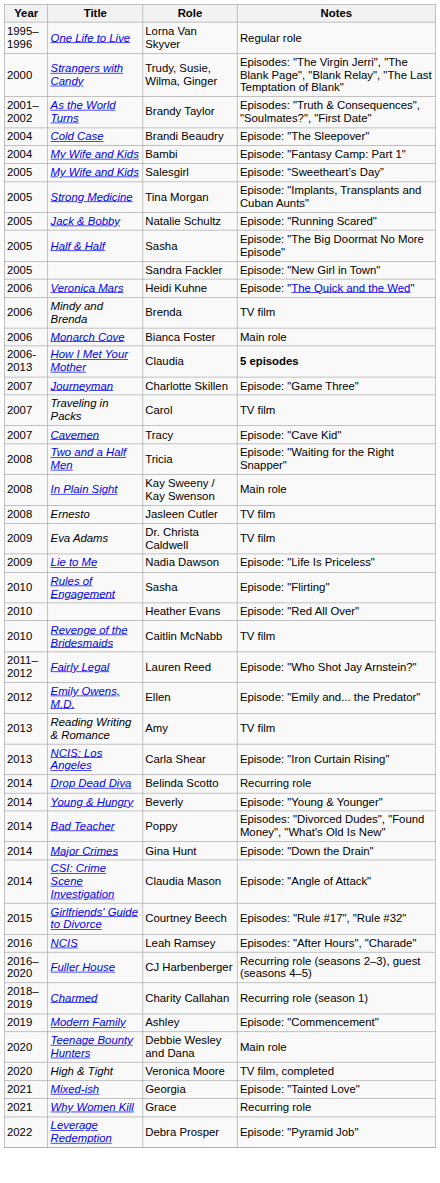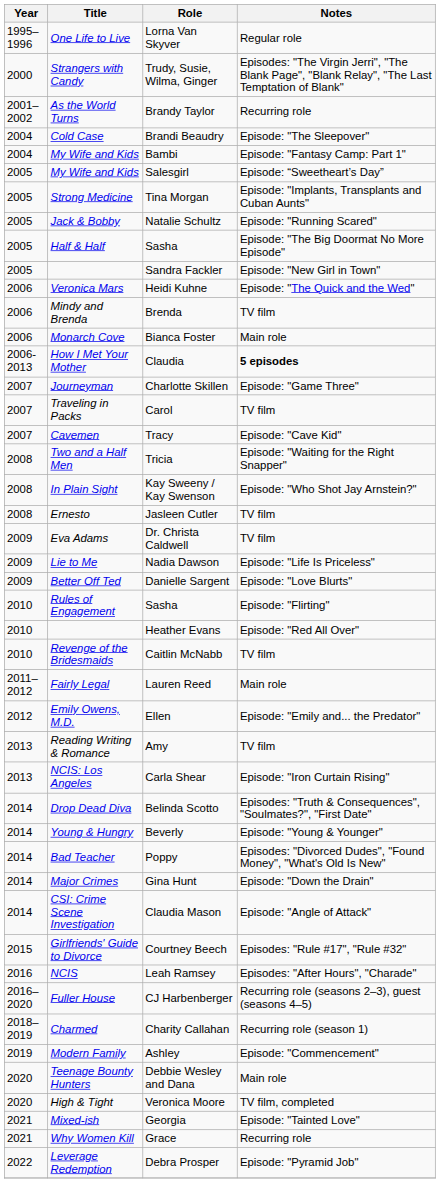 <table class="wikitable sortable">
 <tr>
 <th>Year</th>
 <th>Title</th>
 <th>Role</th>
 <th class="unsortable">Notes</th>
 </tr>
 <tr>
 <td>1995–1996</td>
 <td><em><a href='#'>One Life to Live</a></em></td>
 <td>Lorna Van Skyver</td>
 <td>Regular role</td>
 </tr>
 <tr>
 <td>2000</td>
 <td><em><a href='#'>Strangers with Candy</a></em></td>
 <td>Trudy, Susie, Wilma, Ginger</td>
 <td>Episodes: "The Virgin Jerri", "The Blank Page", "Blank Relay", "The Last Temptation of Blank"</td>
 </tr>
 <tr>
 <td>2001–2002</td>
 <td><em><a href='#'>As the World Turns</a></em></td>
 <td>Brandy Taylor</td>
-<td>Episodes: "Truth & Consequences", "Soulmates?", "First Date"</td>
+<td>Recurring role</td>
 </tr>
 <tr>
 <td>2004</td>
 <td><em><a href='#'>Cold Case</a></em></td>
 <td>Brandi Beaudry</td>
 <td>Episode: "The Sleepover"</td>
 </tr>
 <tr>
 <td>2004</td>
 <td><em><a href='#'>My Wife and Kids</a></em></td>
 <td>Bambi</td>
 <td>Episode: "Fantasy Camp: Part 1"</td>
 </tr>
 <tr>
 <td>2005</td>
 <td><em><a href='#'>My Wife and Kids</a></em></td>
 <td>Salesgirl</td>
 <td>Episode: “Sweetheart’s Day”</td>
 </tr>
 <tr>
 <td>2005</td>
 <td><em><a href='#'>Strong Medicine</a></em></td>
 <td>Tina Morgan</td>
 <td>Episode: "Implants, Transplants and Cuban Aunts"</td>
 </tr>
 <tr>
 <td>2005</td>
 <td><em><a href='#'>Jack & Bobby</a></em></td>
 <td>Natalie Schultz</td>
 <td>Episode: "Running Scared"</td>
 </tr>
 <tr>
 <td>2005</td>
 <td><em><a href='#'>Half & Half</a></em></td>
 <td>Sasha</td>
 <td>Episode: "The Big Doormat No More Episode"</td>
 </tr>
 <tr>
 <td>2005</td>
 <td><em></em></td>
 <td>Sandra Fackler</td>
 <td>Episode: "New Girl in Town"</td>
 </tr>
 <tr>
 <td>2006</td>
 <td><em><a href='#'>Veronica Mars</a></em></td>
 <td>Heidi Kuhne</td>
 <td>Episode: "<a href='#'>The Quick and the Wed</a>"</td>
 </tr>
 <tr>
 <td>2006</td>
 <td><em>Mindy and Brenda</em></td>
 <td>Brenda</td>
 <td>TV film</td>
 </tr>
 <tr>
 <td>2006</td>
 <td><em><a href='#'>Monarch Cove</a></em></td>
 <td>Bianca Foster</td>
 <td>Main role</td>
 </tr>
 <tr>
 <td>2006-2013</td>
 <td><em><a href='#'>How I Met Your Mother</a></em></td>
 <td>Claudia</td>
 <td><strong>5 episodes</strong></td>
 </tr>
 <tr>
 <td>2007</td>
 <td><em><a href='#'>Journeyman</a></em></td>
 <td>Charlotte Skillen</td>
 <td>Episode: "Game Three"</td>
 </tr>
 <tr>
 <td>2007</td>
 <td><em>Traveling in Packs</em></td>
 <td>Carol</td>
 <td>TV film</td>
 </tr>
 <tr>
 <td>2007</td>
 <td><em><a href='#'>Cavemen</a></em></td>
 <td>Tracy</td>
 <td>Episode: "Cave Kid"</td>
 </tr>
 <tr>
 <td>2008</td>
 <td><em><a href='#'>Two and a Half Men</a></em></td>
 <td>Tricia</td>
 <td>Episode: "Waiting for the Right Snapper"</td>
 </tr>
 <tr>
 <td>2008</td>
 <td><em><a href='#'>In Plain Sight</a></em></td>
 <td>Kay Sweeny / Kay Swenson</td>
-<td>Main role</td>
+<td>Episode: "Who Shot Jay Arnstein?"</td>
 </tr>
 <tr>
 <td>2008</td>
 <td><em>Ernesto</em></td>
 <td>Jasleen Cutler</td>
 <td>TV film</td>
 </tr>
 <tr>
 <td>2009</td>
 <td><em>Eva Adams</em></td>
 <td>Dr. Christa Caldwell</td>
 <td>TV film</td>
 </tr>
 <tr>
 <td>2009</td>
 <td><em><a href='#'>Lie to Me</a></em></td>
 <td>Nadia Dawson</td>
 <td>Episode: "Life Is Priceless"</td>
+</tr>
+<tr>
+<td>2009</td>
+<td><em><a href='#'>Better Off Ted</a></em></td>
+<td>Danielle Sargent</td>
+<td>Episode: "Love Blurts"</td>
 </tr>
 <tr>
 <td>2010</td>
 <td><em><a href='#'>Rules of Engagement</a></em></td>
 <td>Sasha</td>
 <td>Episode: "Flirting"</td>
 </tr>
 <tr>
 <td>2010</td>
 <td><em></em></td>
 <td>Heather Evans</td>
 <td>Episode: "Red All Over"</td>
 </tr>
 <tr>
 <td>2010</td>
 <td><em><a href='#'>Revenge of the Bridesmaids</a></em></td>
 <td>Caitlin McNabb</td>
 <td>TV film</td>
 </tr>
 <tr>
 <td>2011–2012</td>
 <td><em><a href='#'>Fairly Legal</a></em></td>
 <td>Lauren Reed</td>
-<td>Episode: "Who Shot Jay Arnstein?"</td>
+<td>Main role</td>
 </tr>
 <tr>
 <td>2012</td>
 <td><em><a href='#'>Emily Owens, M.D.</a></em></td>
 <td>Ellen</td>
 <td>Episode: "Emily and... the Predator"</td>
 </tr>
 <tr>
 <td>2013</td>
 <td><em>Reading Writing & Romance</em></td>
 <td>Amy</td>
 <td>TV film</td>
 </tr>
 <tr>
 <td>2013</td>
 <td><em><a href='#'>NCIS: Los Angeles</a></em></td>
 <td>Carla Shear</td>
 <td>Episode: "Iron Curtain Rising"</td>
 </tr>
 <tr>
 <td>2014</td>
 <td><em><a href='#'>Drop Dead Diva</a></em></td>
 <td>Belinda Scotto</td>
-<td>Recurring role</td>
+<td>Episodes: "Truth & Consequences", "Soulmates?", "First Date"</td>
 </tr>
 <tr>
 <td>2014</td>
 <td><em><a href='#'>Young & Hungry</a></em></td>
 <td>Beverly</td>
 <td>Episode: "Young & Younger"</td>
 </tr>
 <tr>
 <td>2014</td>
 <td><em><a href='#'>Bad Teacher</a></em></td>
 <td>Poppy</td>
 <td>Episodes: "Divorced Dudes", "Found Money", "What's Old Is New"</td>
 </tr>
 <tr>
 <td>2014</td>
 <td><em><a href='#'>Major Crimes</a></em></td>
 <td>Gina Hunt</td>
 <td>Episode: "Down the Drain"</td>
 </tr>
 <tr>
 <td>2014</td>
 <td><em><a href='#'>CSI: Crime Scene Investigation</a></em></td>
 <td>Claudia Mason</td>
 <td>Episode: "Angle of Attack"</td>
 </tr>
 <tr>
 <td>2015</td>
 <td><em><a href='#'>Girlfriends' Guide to Divorce</a></em></td>
 <td>Courtney Beech</td>
 <td>Episodes: "Rule #17", "Rule #32"</td>
 </tr>
 <tr>
 <td>2016</td>
 <td><em><a href='#'>NCIS</a></em></td>
 <td>Leah Ramsey</td>
 <td>Episodes: "After Hours", "Charade"</td>
 </tr>
 <tr>
 <td>2016–2020</td>
 <td><em><a href='#'>Fuller House</a></em></td>
 <td>CJ Harbenberger</td>
 <td>Recurring role (seasons 2–3), guest (seasons 4–5)</td>
 </tr>
 <tr>
 <td>2018–2019</td>
 <td><em><a href='#'>Charmed</a></em></td>
 <td>Charity Callahan</td>
 <td>Recurring role (season 1)</td>
 </tr>
 <tr>
 <td>2019</td>
 <td><em><a href='#'>Modern Family</a></em></td>
 <td>Ashley</td>
 <td>Episode: "Commencement"</td>
 </tr>
 <tr>
 <td>2020</td>
 <td><em><a href='#'>Teenage Bounty Hunters</a></em></td>
 <td>Debbie Wesley and Dana</td>
 <td>Main role</td>
 </tr>
 <tr>
 <td>2020</td>
 <td><em>High & Tight</em></td>
 <td>Veronica Moore</td>
 <td>TV film, completed</td>
 </tr>
 <tr>
 <td>2021</td>
 <td><em><a href='#'>Mixed-ish</a></em></td>
 <td>Georgia</td>
 <td>Episode: "Tainted Love"</td>
 </tr>
 <tr>
 <td>2021</td>
 <td><em><a href='#'>Why Women Kill</a></em></td>
 <td>Grace</td>
 <td>Recurring role</td>
 </tr>
 <tr>
 <td>2022</td>
 <td><em><a href='#'>Leverage Redemption</a></em></td>
 <td>Debra Prosper</td>
 <td>Episode: "Pyramid Job"</td>
 </tr>
 <tr>
 </tr>
 </table>
